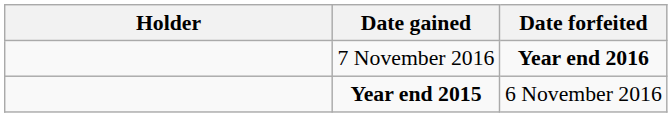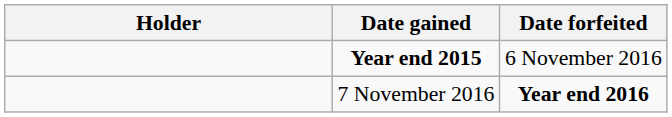 <table class="wikitable" style="font-size:95%">
 <tr>
 <th style="width:222px;">Holder</th>
 <th style="width:110px;">Date gained</th>
 <th style="width:110px;">Date forfeited</th>
 </tr>
 <tr>
 <td></td>
+<td style="text-align:center;"><strong>Year end 2015</strong></td>
+<td style="text-align:center;">6 November 2016</td>
+</tr>
+<tr>
+<td></td>
 <td style="text-align:center;">7 November 2016</td>
 <td style="text-align:center;"><strong>Year end 2016</strong></td>
 </tr>
-<tr>
-<td></td>
-<td style="text-align:center;"><strong>Year end 2015</strong></td>
-<td style="text-align:center;">6 November 2016</td>
-</tr>
 </table>
